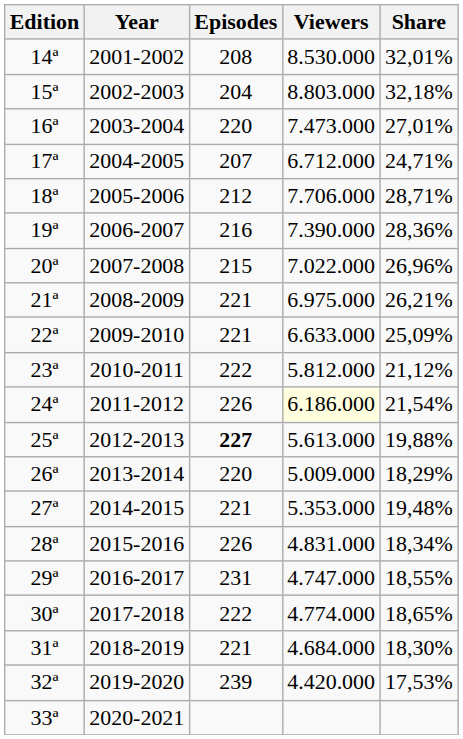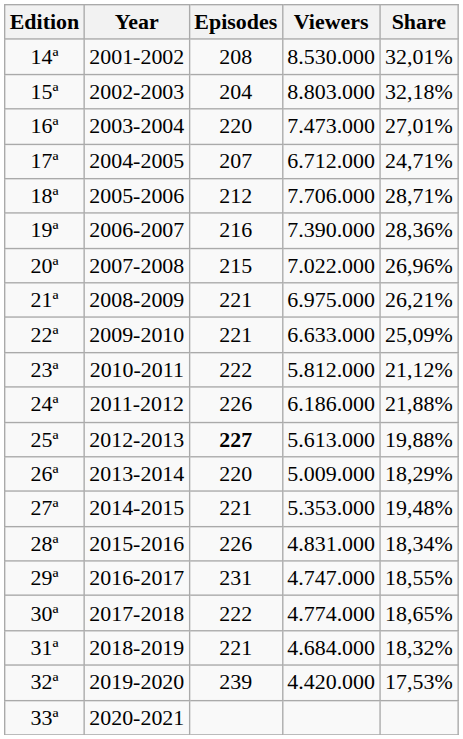 <table class="wikitable" style="text-align:center">
 <tr>
 <th>Edition</th>
 <th>Year</th>
 <th>Episodes</th>
 <th>Viewers</th>
 <th>Share</th>
 </tr>
 <tr>
 <td>14ª</td>
 <td>2001-2002</td>
 <td>208</td>
 <td>8.530.000</td>
 <td>32,01%</td>
 </tr>
 <tr>
 <td>15ª</td>
 <td>2002-2003</td>
 <td>204</td>
 <td>8.803.000</td>
 <td>32,18%</td>
 </tr>
 <tr>
 <td>16ª</td>
 <td>2003-2004</td>
 <td>220</td>
 <td>7.473.000</td>
 <td>27,01%</td>
 </tr>
 <tr>
 <td>17ª</td>
 <td>2004-2005</td>
 <td>207</td>
 <td>6.712.000</td>
 <td>24,71%</td>
 </tr>
 <tr>
 <td>18ª</td>
 <td>2005-2006</td>
 <td>212</td>
 <td>7.706.000</td>
 <td>28,71%</td>
 </tr>
 <tr>
 <td>19ª</td>
 <td>2006-2007</td>
 <td>216</td>
 <td>7.390.000</td>
 <td>28,36%</td>
 </tr>
 <tr>
 <td>20ª</td>
 <td>2007-2008</td>
 <td>215</td>
 <td>7.022.000</td>
 <td>26,96%</td>
 </tr>
 <tr>
 <td>21ª</td>
 <td>2008-2009</td>
 <td>221</td>
 <td>6.975.000</td>
 <td>26,21%</td>
 </tr>
 <tr>
 <td>22ª</td>
 <td>2009-2010</td>
 <td>221</td>
 <td>6.633.000</td>
 <td>25,09%</td>
 </tr>
 <tr>
 <td>23ª</td>
 <td>2010-2011</td>
 <td>222</td>
 <td>5.812.000</td>
 <td>21,12%</td>
 </tr>
 <tr>
 <td>24ª</td>
 <td>2011-2012</td>
 <td>226</td>
-<td style="background: lightyellow;">6.186.000</td>
-<td>21,54%</td>
+<td>6.186.000</td>
+<td>21,88%</td>
 </tr>
 <tr>
 <td>25ª</td>
 <td>2012-2013</td>
 <td><strong>227</strong></td>
 <td>5.613.000</td>
 <td>19,88%</td>
 </tr>
 <tr>
 <td>26ª</td>
 <td>2013-2014</td>
 <td>220</td>
 <td>5.009.000</td>
 <td>18,29%</td>
 </tr>
 <tr>
 <td>27ª</td>
 <td>2014-2015</td>
 <td>221</td>
 <td>5.353.000</td>
 <td>19,48%</td>
 </tr>
 <tr>
 <td>28ª</td>
 <td>2015-2016</td>
 <td>226</td>
 <td>4.831.000</td>
 <td>18,34%</td>
 </tr>
 <tr>
 <td>29ª</td>
 <td>2016-2017</td>
 <td>231</td>
 <td>4.747.000</td>
 <td>18,55%</td>
 </tr>
 <tr>
 <td>30ª</td>
 <td>2017-2018</td>
 <td>222</td>
 <td>4.774.000</td>
 <td>18,65%</td>
 </tr>
 <tr>
 <td>31ª</td>
 <td>2018-2019</td>
 <td>221</td>
 <td>4.684.000</td>
-<td>18,30%</td>
+<td>18,32%</td>
 </tr>
 <tr>
 <td>32ª</td>
 <td>2019-2020</td>
 <td>239</td>
 <td>4.420.000</td>
 <td>17,53%</td>
 </tr>
 <tr>
 <td>33ª</td>
 <td>2020-2021</td>
 <td></td>
 <td></td>
 <td></td>
 </tr>
 </table>
